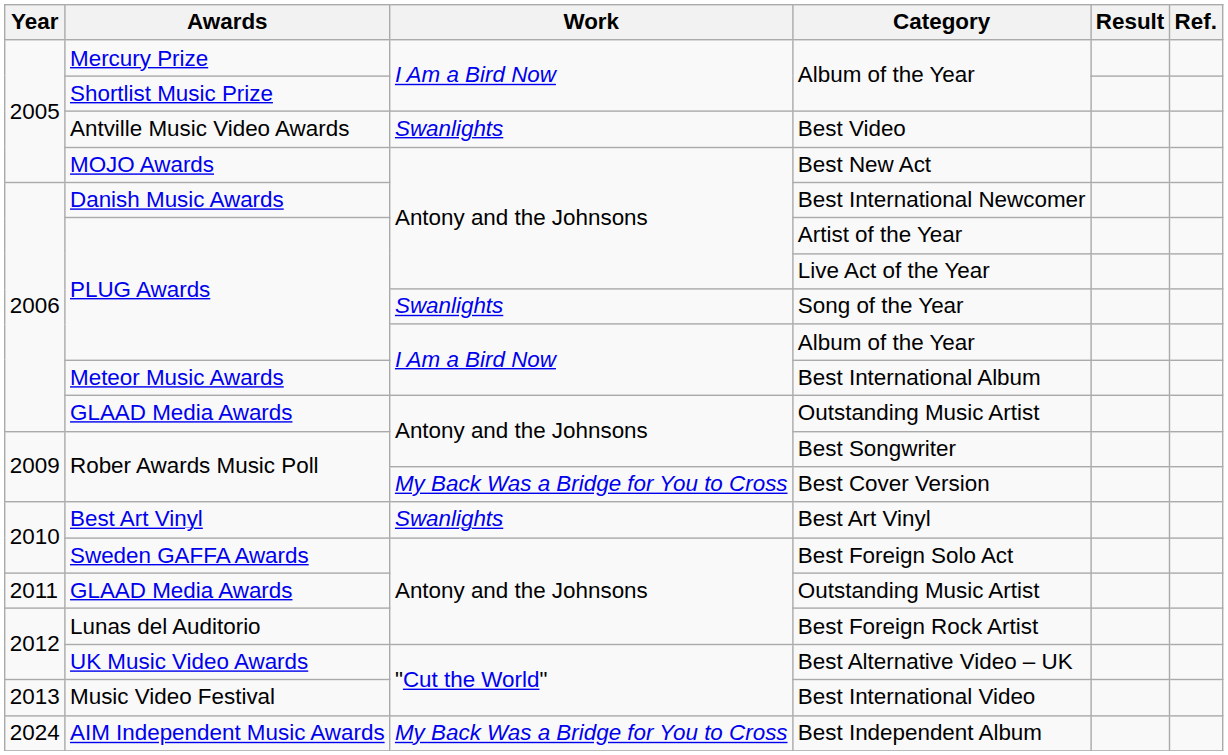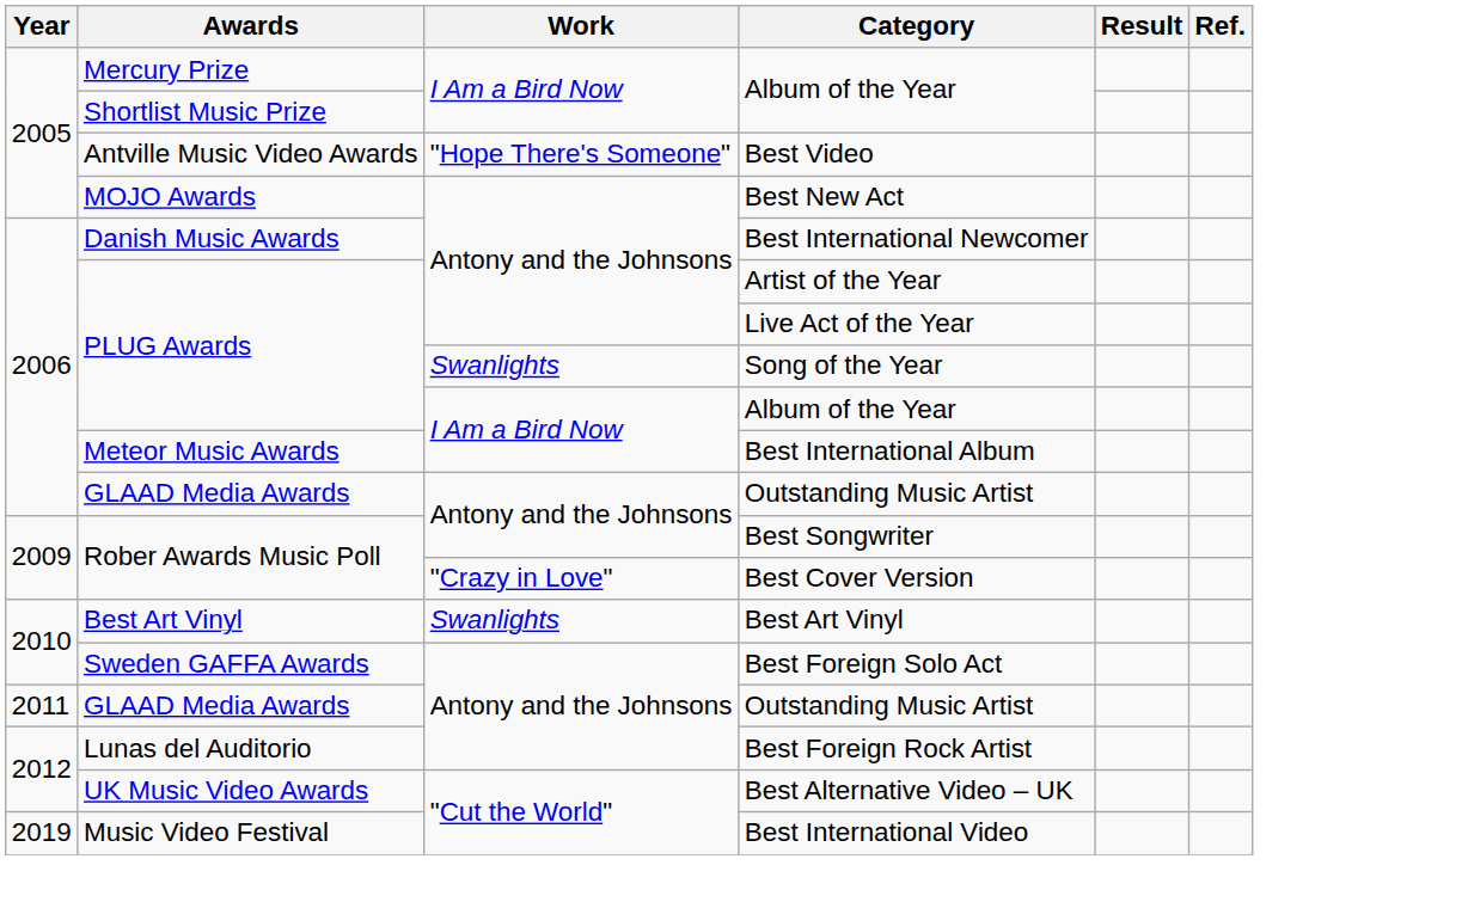 <table class=wikitable>
 <tr>
 <th>Year</th>
 <th>Awards</th>
 <th>Work</th>
 <th>Category</th>
 <th>Result</th>
 <th>Ref.</th>
 </tr>
 <tr>
 <td rowspan="4">2005</td>
 <td><a href='#'>Mercury Prize</a></td>
 <td rowspan=2><em><a href='#'>I Am a Bird Now</a></em></td>
 <td rowspan=2>Album of the Year</td>
 <td></td>
 <td></td>
 </tr>
 <tr>
 <td><a href='#'>Shortlist Music Prize</a></td>
 <td></td>
 <td></td>
 </tr>
 <tr>
 <td>Antville Music Video Awards</td>
-<td><em><a href='#'>Swanlights</a></em></td>
+<td>"<a href='#'>Hope There's Someone</a>"</td>
 <td>Best Video</td>
 <td></td>
 <td></td>
 </tr>
 <tr>
 <td><a href='#'>MOJO Awards</a></td>
 <td rowspan="4">Antony and the Johnsons</td>
 <td>Best New Act</td>
 <td></td>
 <td></td>
 </tr>
 <tr>
 <td rowspan="7">2006</td>
 <td><a href='#'>Danish Music Awards</a></td>
 <td>Best International Newcomer</td>
 <td></td>
 <td></td>
 </tr>
 <tr>
 <td rowspan=4><a href='#'>PLUG Awards</a></td>
 <td>Artist of the Year</td>
 <td></td>
 <td></td>
 </tr>
 <tr>
 <td>Live Act of the Year</td>
 <td></td>
 <td></td>
 </tr>
 <tr>
 <td><em><a href='#'>Swanlights</a></em></td>
 <td>Song of the Year</td>
 <td></td>
 <td></td>
 </tr>
 <tr>
 <td rowspan=2><em><a href='#'>I Am a Bird Now</a></em></td>
 <td>Album of the Year</td>
 <td></td>
 <td></td>
 </tr>
 <tr>
 <td><a href='#'>Meteor Music Awards</a></td>
 <td>Best International Album</td>
 <td></td>
 <td></td>
 </tr>
 <tr>
 <td><a href='#'>GLAAD Media Awards</a></td>
 <td rowspan="2">Antony and the Johnsons</td>
 <td>Outstanding Music Artist</td>
 <td></td>
 <td></td>
 </tr>
 <tr>
 <td rowspan=2>2009</td>
 <td rowspan=2>Rober Awards Music Poll</td>
 <td>Best Songwriter</td>
 <td></td>
 <td></td>
 </tr>
 <tr>
-<td><em><a href='#'>My Back Was a Bridge for You to Cross</a></em></td>
+<td>"<a href='#'>Crazy in Love</a>"</td>
 <td>Best Cover Version</td>
 <td></td>
 <td></td>
 </tr>
 <tr>
 <td rowspan=2>2010</td>
 <td><a href='#'>Best Art Vinyl</a></td>
 <td><em><a href='#'>Swanlights</a></em></td>
 <td>Best Art Vinyl</td>
 <td></td>
 <td></td>
 </tr>
 <tr>
 <td><a href='#'>Sweden GAFFA Awards</a></td>
 <td rowspan="3">Antony and the Johnsons</td>
 <td>Best Foreign Solo Act</td>
 <td></td>
 <td></td>
 </tr>
 <tr>
 <td>2011</td>
 <td><a href='#'>GLAAD Media Awards</a></td>
 <td>Outstanding Music Artist</td>
 <td></td>
 <td></td>
 </tr>
 <tr>
 <td rowspan=2>2012</td>
 <td>Lunas del Auditorio</td>
 <td>Best Foreign Rock Artist</td>
 <td></td>
 <td></td>
 </tr>
 <tr>
 <td><a href='#'>UK Music Video Awards</a></td>
 <td rowspan=2>"<a href='#'>Cut the World</a>"</td>
 <td>Best Alternative Video – UK</td>
 <td></td>
 <td></td>
 </tr>
 <tr>
-<td>2013</td>
+<td>2019</td>
 <td>Music Video Festival</td>
 <td>Best International Video</td>
 <td></td>
 <td></td>
 </tr>
-<tr>
-<td>2024</td>
-<td><a href='#'>AIM Independent Music Awards</a></td>
-<td><em><a href='#'>My Back Was a Bridge for You to Cross</a></em></td>
-<td>Best Independent Album</td>
-<td></td>
-<td></td>
-</tr>
 </table>
